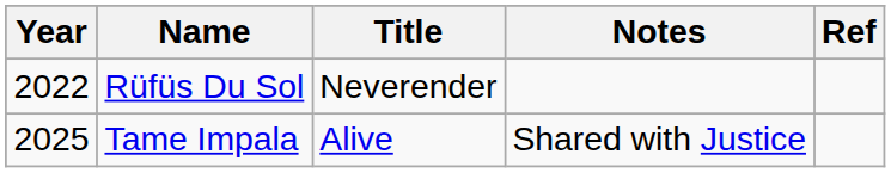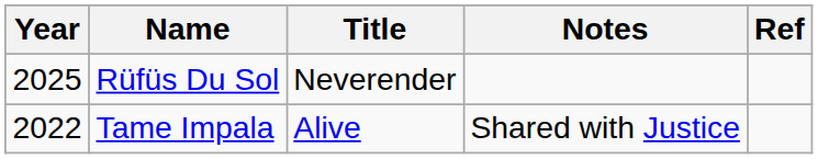 <table class="wikitable">
 <tr>
 <th>Year</th>
 <th>Name</th>
 <th>Title</th>
 <th>Notes</th>
 <th>Ref</th>
 </tr>
 <tr>
-<td>2022</td>
+<td>2025</td>
 <td><a href='#'>Rüfüs Du Sol</a></td>
 <td>Neverender</td>
 <td></td>
 <td></td>
 </tr>
 <tr>
-<td>2025</td>
+<td>2022</td>
 <td><a href='#'>Tame Impala</a></td>
 <td><a href='#'>Alive</a></td>
 <td>Shared with <a href='#'>Justice</a></td>
 <td></td>
 </tr>
 </table>
